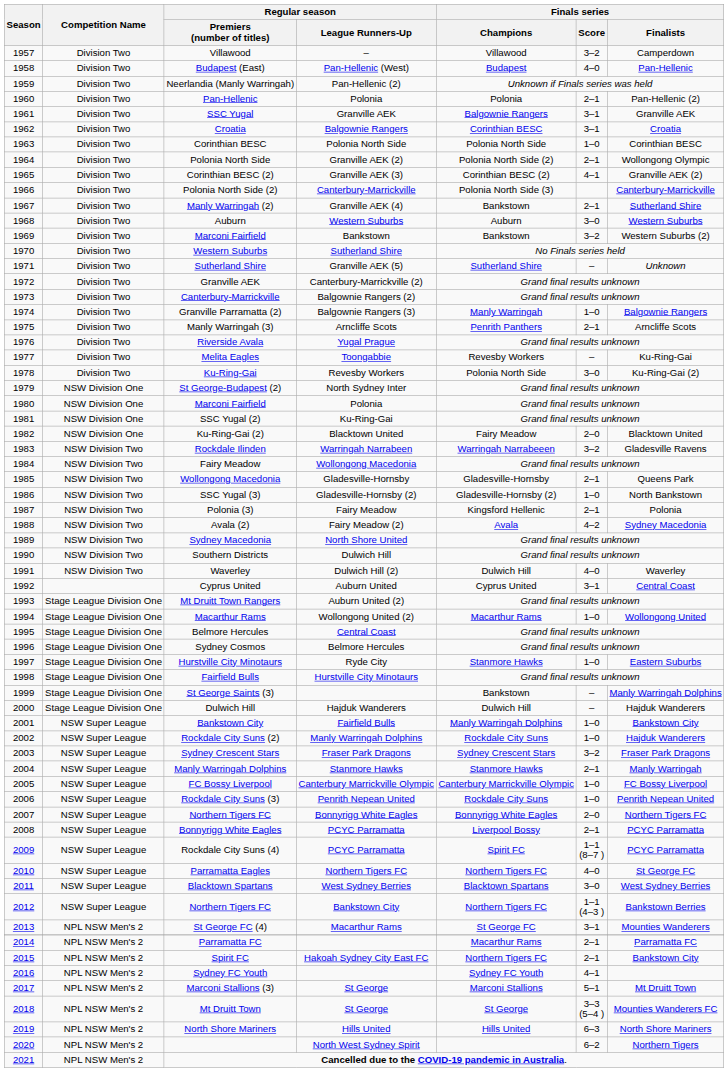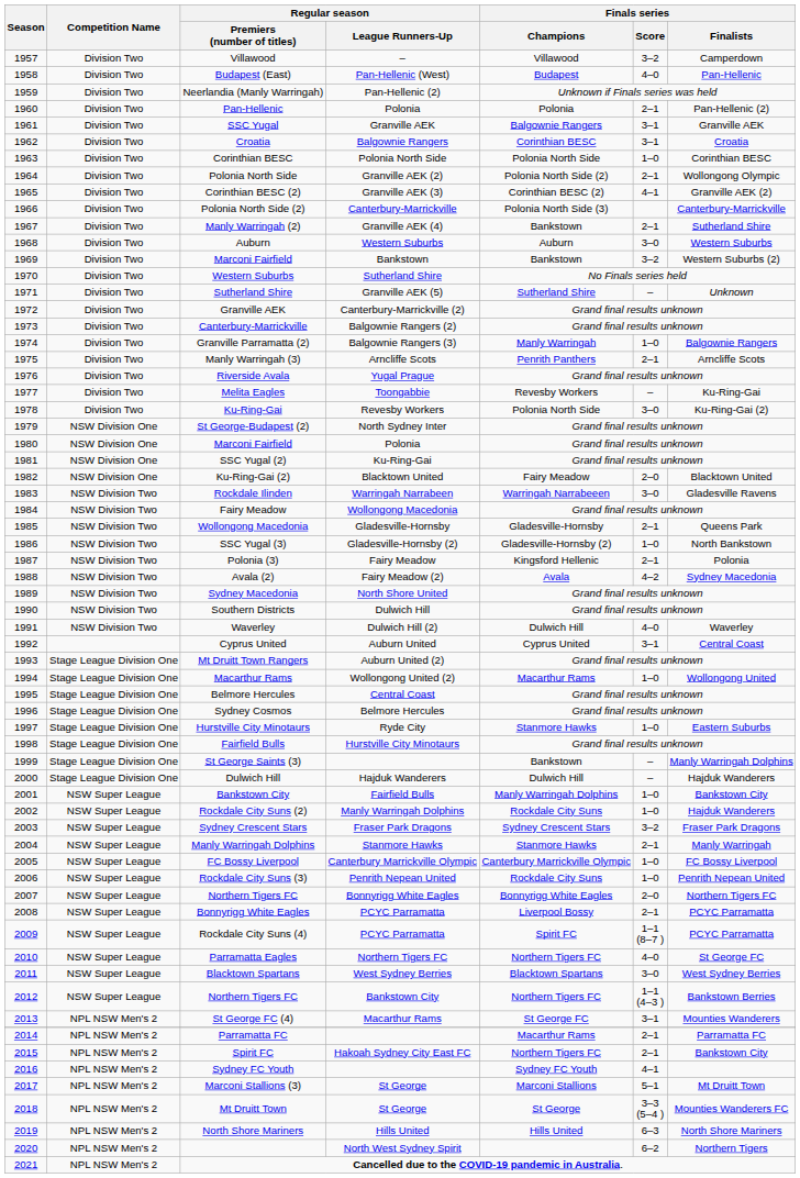 <table class="wikitable" style="text-align:center;">
 <tr>
 <th rowspan=2>Season</th>
 <th rowspan=2>Competition Name</th>
 <th colspan=2>Regular season</th>
 <th colspan=3>Finals series</th>
 </tr>
 <tr>
 <th>Premiers <br>(number of titles)</th>
 <th>League Runners-Up</th>
 <th>Champions</th>
 <th>Score</th>
 <th>Finalists</th>
 </tr>
 <tr>
 <td>1957</td>
 <td>Division Two</td>
 <td>Villawood</td>
 <td>–</td>
 <td>Villawood</td>
 <td>3–2</td>
 <td>Camperdown</td>
 </tr>
 <tr>
 <td>1958</td>
 <td>Division Two</td>
 <td><a href='#'>Budapest</a> (East)</td>
 <td><a href='#'>Pan-Hellenic</a> (West)</td>
 <td><a href='#'>Budapest</a></td>
 <td>4–0</td>
 <td><a href='#'>Pan-Hellenic</a></td>
 </tr>
 <tr>
 <td>1959</td>
 <td>Division Two</td>
 <td>Neerlandia (Manly Warringah)</td>
 <td>Pan-Hellenic (2)</td>
 <td colspan=3><em>Unknown if Finals series was held</em></td>
 </tr>
 <tr>
 <td>1960</td>
 <td>Division Two</td>
 <td><a href='#'>Pan-Hellenic</a></td>
 <td>Polonia</td>
 <td>Polonia</td>
 <td>2–1</td>
 <td>Pan-Hellenic (2)</td>
 </tr>
 <tr>
 <td>1961</td>
 <td>Division Two</td>
 <td><a href='#'>SSC Yugal</a></td>
 <td>Granville AEK</td>
 <td><a href='#'>Balgownie Rangers</a></td>
 <td>3–1</td>
 <td>Granville AEK</td>
 </tr>
 <tr>
 <td>1962</td>
 <td>Division Two</td>
 <td><a href='#'>Croatia</a></td>
 <td><a href='#'>Balgownie Rangers</a></td>
 <td><a href='#'>Corinthian BESC</a></td>
 <td>3–1</td>
 <td><a href='#'>Croatia</a></td>
 </tr>
 <tr>
 <td>1963</td>
 <td>Division Two</td>
 <td>Corinthian BESC</td>
 <td>Polonia North Side</td>
 <td>Polonia North Side</td>
 <td>1–0</td>
 <td>Corinthian BESC</td>
 </tr>
 <tr>
 <td>1964</td>
 <td>Division Two</td>
 <td>Polonia North Side</td>
 <td>Granville AEK (2)</td>
 <td>Polonia North Side (2)</td>
 <td>2–1</td>
 <td>Wollongong Olympic</td>
 </tr>
 <tr>
 <td>1965</td>
 <td>Division Two</td>
 <td>Corinthian BESC (2)</td>
 <td>Granville AEK (3)</td>
 <td>Corinthian BESC (2)</td>
 <td>4–1</td>
 <td>Granville AEK (2)</td>
 </tr>
 <tr>
 <td>1966</td>
 <td>Division Two</td>
 <td>Polonia North Side (2)</td>
 <td><a href='#'>Canterbury-Marrickville</a></td>
 <td>Polonia North Side (3)</td>
 <td></td>
 <td><a href='#'>Canterbury-Marrickville</a></td>
 </tr>
 <tr>
 <td>1967</td>
 <td>Division Two</td>
 <td><a href='#'>Manly Warringah</a> (2)</td>
 <td>Granville AEK (4)</td>
 <td>Bankstown</td>
 <td>2–1</td>
 <td><a href='#'>Sutherland Shire</a></td>
 </tr>
 <tr>
 <td>1968</td>
 <td>Division Two</td>
 <td>Auburn</td>
 <td><a href='#'>Western Suburbs</a></td>
 <td>Auburn</td>
 <td>3–0</td>
 <td><a href='#'>Western Suburbs</a></td>
 </tr>
 <tr>
 <td>1969</td>
 <td>Division Two</td>
 <td><a href='#'>Marconi Fairfield</a></td>
 <td>Bankstown</td>
 <td>Bankstown</td>
 <td>3–2</td>
 <td>Western Suburbs (2)</td>
 </tr>
 <tr>
 <td>1970</td>
 <td>Division Two</td>
 <td><a href='#'>Western Suburbs</a></td>
 <td><a href='#'>Sutherland Shire</a></td>
 <td colspan=3><em>No Finals series held</em></td>
 </tr>
 <tr>
 <td>1971</td>
 <td>Division Two</td>
 <td><a href='#'>Sutherland Shire</a></td>
 <td>Granville AEK (5)</td>
 <td><a href='#'>Sutherland Shire</a></td>
 <td>–</td>
 <td><em>Unknown</em></td>
 </tr>
 <tr>
 <td>1972</td>
 <td>Division Two</td>
 <td>Granville AEK</td>
 <td nowrap>Canterbury-Marrickville (2)</td>
 <td colspan=3><em>Grand final results unknown</em></td>
 </tr>
 <tr>
 <td>1973</td>
 <td>Division Two</td>
 <td><a href='#'>Canterbury-Marrickville</a></td>
 <td>Balgownie Rangers (2)</td>
 <td colspan=3><em>Grand final results unknown</em></td>
 </tr>
 <tr>
 <td>1974</td>
 <td>Division Two</td>
 <td>Granville Parramatta (2)</td>
 <td>Balgownie Rangers (3)</td>
 <td><a href='#'>Manly Warringah</a></td>
 <td>1–0</td>
 <td><a href='#'>Balgownie Rangers</a></td>
 </tr>
 <tr>
 <td>1975</td>
 <td>Division Two</td>
 <td>Manly Warringah (3)</td>
 <td>Arncliffe Scots</td>
 <td><a href='#'>Penrith Panthers</a></td>
 <td>2–1</td>
 <td>Arncliffe Scots</td>
 </tr>
 <tr>
 <td>1976</td>
 <td>Division Two</td>
 <td><a href='#'>Riverside Avala</a></td>
 <td><a href='#'>Yugal Prague</a></td>
 <td colspan=3><em>Grand final results unknown</em></td>
 </tr>
 <tr>
 <td>1977</td>
 <td>Division Two</td>
 <td><a href='#'>Melita Eagles</a></td>
 <td><a href='#'>Toongabbie</a></td>
 <td>Revesby Workers</td>
 <td>–</td>
 <td>Ku-Ring-Gai</td>
 </tr>
 <tr>
 <td>1978</td>
 <td>Division Two</td>
 <td><a href='#'>Ku-Ring-Gai</a></td>
 <td>Revesby Workers</td>
 <td>Polonia North Side</td>
 <td>3–0</td>
 <td>Ku-Ring-Gai (2)</td>
 </tr>
 <tr>
 <td>1979</td>
 <td>NSW Division One</td>
 <td><a href='#'>St George-Budapest</a> (2)</td>
 <td>North Sydney Inter</td>
 <td colspan=3><em>Grand final results unknown</em></td>
 </tr>
 <tr>
 <td>1980</td>
 <td>NSW Division One</td>
 <td><a href='#'>Marconi Fairfield</a></td>
 <td>Polonia</td>
 <td colspan=3><em>Grand final results unknown</em></td>
 </tr>
 <tr>
 <td>1981</td>
 <td>NSW Division One</td>
 <td>SSC Yugal (2)</td>
 <td>Ku-Ring-Gai</td>
 <td colspan=3><em>Grand final results unknown</em></td>
 </tr>
 <tr>
 <td>1982</td>
 <td>NSW Division One</td>
 <td>Ku-Ring-Gai (2)</td>
 <td>Blacktown United</td>
 <td>Fairy Meadow</td>
 <td>2–0</td>
 <td>Blacktown United</td>
 </tr>
 <tr>
 <td>1983</td>
 <td>NSW Division Two</td>
 <td><a href='#'>Rockdale Ilinden</a></td>
 <td><a href='#'>Warringah Narrabeen</a></td>
 <td><a href='#'>Warringah Narrabeeen</a></td>
-<td>3–2 </td>
+<td>3–0</td>
 <td>Gladesville Ravens</td>
 </tr>
 <tr>
 <td>1984</td>
 <td>NSW Division Two</td>
 <td>Fairy Meadow</td>
 <td><a href='#'>Wollongong Macedonia</a></td>
 <td colspan=3><em>Grand final results unknown</em></td>
 </tr>
 <tr>
 <td>1985</td>
 <td>NSW Division Two</td>
 <td><a href='#'>Wollongong Macedonia</a></td>
 <td>Gladesville-Hornsby</td>
 <td>Gladesville-Hornsby</td>
 <td>2–1</td>
 <td>Queens Park</td>
 </tr>
 <tr>
 <td>1986</td>
 <td>NSW Division Two</td>
 <td>SSC Yugal (3)</td>
 <td>Gladesville-Hornsby (2)</td>
 <td>Gladesville-Hornsby (2)</td>
 <td>1–0</td>
 <td>North Bankstown</td>
 </tr>
 <tr>
 <td>1987</td>
 <td>NSW Division Two</td>
 <td>Polonia (3)</td>
 <td>Fairy Meadow</td>
 <td>Kingsford Hellenic</td>
 <td>2–1</td>
 <td>Polonia</td>
 </tr>
 <tr>
 <td>1988</td>
 <td>NSW Division Two</td>
 <td>Avala (2)</td>
 <td>Fairy Meadow (2)</td>
 <td><a href='#'>Avala</a></td>
 <td>4–2</td>
 <td><a href='#'>Sydney Macedonia</a></td>
 </tr>
 <tr>
 <td>1989</td>
 <td>NSW Division Two</td>
 <td><a href='#'>Sydney Macedonia</a></td>
 <td><a href='#'>North Shore United</a></td>
 <td colspan=3><em>Grand final results unknown</em></td>
 </tr>
 <tr>
 <td>1990</td>
 <td>NSW Division Two</td>
 <td>Southern Districts</td>
 <td>Dulwich Hill</td>
 <td colspan=3><em>Grand final results unknown</em></td>
 </tr>
 <tr>
 <td>1991</td>
 <td>NSW Division Two</td>
 <td>Waverley</td>
 <td>Dulwich Hill (2)</td>
 <td>Dulwich Hill</td>
 <td>4–0</td>
 <td>Waverley</td>
 </tr>
 <tr>
 <td>1992</td>
 <td></td>
 <td>Cyprus United</td>
 <td>Auburn United</td>
 <td>Cyprus United</td>
 <td>3–1</td>
 <td><a href='#'>Central Coast</a></td>
 </tr>
 <tr>
 <td>1993</td>
 <td>Stage League Division One</td>
 <td><a href='#'>Mt Druitt Town Rangers</a></td>
 <td>Auburn United (2)</td>
 <td colspan=3><em>Grand final results unknown</em></td>
 </tr>
 <tr>
 <td>1994</td>
 <td>Stage League Division One</td>
 <td><a href='#'>Macarthur Rams</a></td>
 <td>Wollongong United (2)</td>
 <td><a href='#'>Macarthur Rams</a></td>
 <td>1–0</td>
 <td><a href='#'>Wollongong United</a></td>
 </tr>
 <tr>
 <td>1995</td>
 <td>Stage League Division One</td>
 <td>Belmore Hercules</td>
 <td><a href='#'>Central Coast</a></td>
 <td colspan=3><em>Grand final results unknown</em></td>
 </tr>
 <tr>
 <td>1996</td>
 <td>Stage League Division One</td>
 <td>Sydney Cosmos</td>
 <td>Belmore Hercules</td>
 <td colspan=3><em>Grand final results unknown</em></td>
 </tr>
 <tr>
 <td>1997</td>
 <td>Stage League Division One</td>
 <td><a href='#'>Hurstville City Minotaurs</a></td>
 <td>Ryde City</td>
 <td><a href='#'>Stanmore Hawks</a></td>
 <td>1–0</td>
 <td><a href='#'>Eastern Suburbs</a></td>
 </tr>
 <tr>
 <td>1998</td>
 <td>Stage League Division One</td>
 <td><a href='#'>Fairfield Bulls</a></td>
 <td><a href='#'>Hurstville City Minotaurs</a></td>
 <td colspan=3><em>Grand final results unknown</em></td>
 </tr>
 <tr>
 <td>1999</td>
 <td>Stage League Division One</td>
 <td><a href='#'>St George Saints</a> (3)</td>
 <td></td>
 <td>Bankstown</td>
 <td>–</td>
 <td><a href='#'>Manly Warringah Dolphins</a></td>
 </tr>
 <tr>
 <td>2000</td>
 <td>Stage League Division One</td>
 <td>Dulwich Hill</td>
 <td>Hajduk Wanderers</td>
 <td>Dulwich Hill</td>
 <td>–</td>
 <td>Hajduk Wanderers</td>
 </tr>
 <tr>
 <td>2001</td>
 <td>NSW Super League</td>
 <td><a href='#'>Bankstown City</a></td>
 <td><a href='#'>Fairfield Bulls</a></td>
 <td><a href='#'>Manly Warringah Dolphins</a></td>
 <td>1–0</td>
 <td><a href='#'>Bankstown City</a></td>
 </tr>
 <tr>
 <td>2002</td>
 <td>NSW Super League</td>
 <td><a href='#'>Rockdale City Suns</a> (2)</td>
 <td><a href='#'>Manly Warringah Dolphins</a></td>
 <td><a href='#'>Rockdale City Suns</a></td>
 <td>1–0</td>
 <td><a href='#'>Hajduk Wanderers</a></td>
 </tr>
 <tr>
 <td>2003</td>
 <td>NSW Super League</td>
 <td><a href='#'>Sydney Crescent Stars</a></td>
 <td><a href='#'>Fraser Park Dragons</a></td>
 <td><a href='#'>Sydney Crescent Stars</a></td>
 <td>3–2</td>
 <td><a href='#'>Fraser Park Dragons</a></td>
 </tr>
 <tr>
 <td>2004</td>
 <td>NSW Super League</td>
 <td><a href='#'>Manly Warringah Dolphins</a></td>
 <td><a href='#'>Stanmore Hawks</a></td>
 <td><a href='#'>Stanmore Hawks</a></td>
 <td>2–1</td>
 <td><a href='#'>Manly Warringah</a></td>
 </tr>
 <tr>
 <td>2005</td>
 <td>NSW Super League</td>
 <td><a href='#'>FC Bossy Liverpool</a></td>
 <td><a href='#'>Canterbury Marrickville Olympic</a></td>
 <td><a href='#'>Canterbury Marrickville Olympic</a></td>
 <td>1–0</td>
 <td><a href='#'>FC Bossy Liverpool</a></td>
 </tr>
 <tr>
 <td>2006</td>
 <td>NSW Super League</td>
 <td><a href='#'>Rockdale City Suns</a> (3)</td>
 <td><a href='#'>Penrith Nepean United</a></td>
 <td><a href='#'>Rockdale City Suns</a></td>
 <td>1–0</td>
 <td><a href='#'>Penrith Nepean United</a></td>
 </tr>
 <tr>
 <td>2007</td>
 <td>NSW Super League</td>
 <td><a href='#'>Northern Tigers FC</a></td>
 <td><a href='#'>Bonnyrigg White Eagles</a></td>
 <td><a href='#'>Bonnyrigg White Eagles</a></td>
 <td>2–0</td>
 <td><a href='#'>Northern Tigers FC</a></td>
 </tr>
 <tr>
 <td>2008</td>
 <td>NSW Super League</td>
 <td><a href='#'>Bonnyrigg White Eagles</a></td>
 <td><a href='#'>PCYC Parramatta</a></td>
 <td><a href='#'>Liverpool Bossy</a></td>
 <td>2–1</td>
 <td><a href='#'>PCYC Parramatta</a></td>
 </tr>
 <tr>
 <td><a href='#'>2009</a></td>
 <td>NSW Super League</td>
 <td>Rockdale City Suns (4)</td>
 <td><a href='#'>PCYC Parramatta</a></td>
 <td><a href='#'>Spirit FC</a></td>
 <td>1–1<br>(8–7 )</td>
 <td><a href='#'>PCYC Parramatta</a></td>
 </tr>
 <tr>
 <td><a href='#'>2010</a></td>
 <td>NSW Super League</td>
 <td><a href='#'>Parramatta Eagles</a></td>
 <td><a href='#'>Northern Tigers FC</a></td>
 <td><a href='#'>Northern Tigers FC</a></td>
 <td>4–0</td>
 <td><a href='#'>St George FC</a></td>
 </tr>
 <tr>
 <td><a href='#'>2011</a></td>
 <td>NSW Super League</td>
 <td><a href='#'>Blacktown Spartans</a></td>
 <td><a href='#'>West Sydney Berries</a></td>
 <td><a href='#'>Blacktown Spartans</a></td>
 <td>3–0</td>
 <td><a href='#'>West Sydney Berries</a></td>
 </tr>
 <tr>
 <td><a href='#'>2012</a></td>
 <td>NSW Super League</td>
 <td><a href='#'>Northern Tigers FC</a></td>
 <td><a href='#'>Bankstown City</a></td>
 <td><a href='#'>Northern Tigers FC</a></td>
 <td>1–1<br>(4–3 )</td>
 <td><a href='#'>Bankstown Berries</a></td>
 </tr>
 <tr>
 <td><a href='#'>2013</a></td>
 <td>NPL NSW Men's 2</td>
 <td><a href='#'>St George FC</a> (4)</td>
 <td><a href='#'>Macarthur Rams</a></td>
 <td><a href='#'>St George FC</a></td>
 <td>3–1</td>
 <td><a href='#'>Mounties Wanderers</a></td>
 </tr>
 <tr>
 </tr>
 <tr>
 <td><a href='#'>2014</a></td>
 <td>NPL NSW Men's 2</td>
 <td><a href='#'>Parramatta FC</a></td>
 <td></td>
 <td><a href='#'>Macarthur Rams</a></td>
 <td>2–1</td>
 <td><a href='#'>Parramatta FC</a></td>
 </tr>
 <tr>
 <td><a href='#'>2015</a></td>
 <td>NPL NSW Men's 2</td>
 <td><a href='#'>Spirit FC</a></td>
 <td><a href='#'>Hakoah Sydney City East FC</a></td>
 <td><a href='#'>Northern Tigers FC</a></td>
 <td>2–1</td>
 <td><a href='#'>Bankstown City</a></td>
 </tr>
 <tr>
 <td><a href='#'>2016</a></td>
 <td>NPL NSW Men's 2</td>
 <td><a href='#'>Sydney FC Youth</a></td>
 <td></td>
 <td><a href='#'>Sydney FC Youth</a></td>
 <td>4–1</td>
 <td></td>
 </tr>
 <tr>
 <td><a href='#'>2017</a></td>
 <td>NPL NSW Men's 2</td>
 <td><a href='#'>Marconi Stallions</a> (3)</td>
 <td><a href='#'>St George</a></td>
 <td><a href='#'>Marconi Stallions</a></td>
 <td>5–1</td>
 <td><a href='#'>Mt Druitt Town</a></td>
 </tr>
 <tr>
 <td><a href='#'>2018</a></td>
 <td>NPL NSW Men's 2</td>
 <td><a href='#'>Mt Druitt Town</a></td>
 <td><a href='#'>St George</a></td>
 <td><a href='#'>St George</a></td>
 <td>3–3<br>(5–4 )</td>
 <td><a href='#'>Mounties Wanderers FC</a></td>
 </tr>
 <tr>
 <td><a href='#'>2019</a></td>
 <td>NPL NSW Men's 2</td>
 <td><a href='#'>North Shore Mariners</a></td>
 <td><a href='#'>Hills United</a></td>
 <td><a href='#'>Hills United</a></td>
 <td>6–3</td>
 <td><a href='#'>North Shore Mariners</a></td>
 </tr>
 <tr>
 <td><a href='#'>2020</a></td>
 <td>NPL NSW Men's 2</td>
 <td></td>
 <td><a href='#'>North West Sydney Spirit</a></td>
 <td></td>
 <td>6–2</td>
 <td><a href='#'>Northern Tigers</a></td>
 </tr>
 <tr>
 <td><a href='#'>2021</a></td>
 <td>NPL NSW Men's 2</td>
 <td colspan=5><strong>Cancelled due to the <a href='#'>COVID-19 pandemic in Australia</a></strong>.</td>
 </tr>
 </table>
